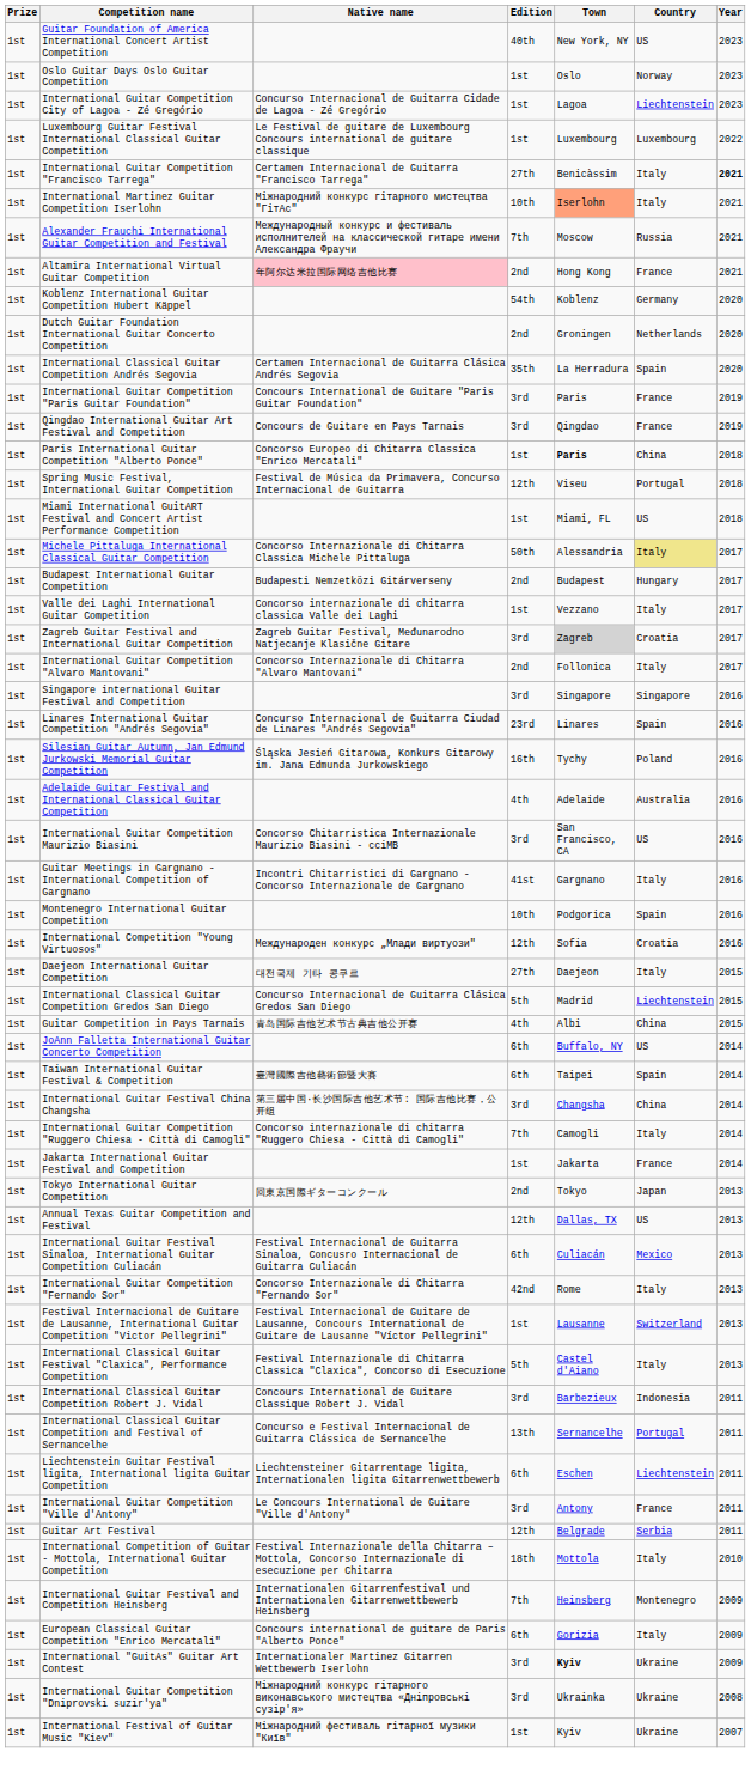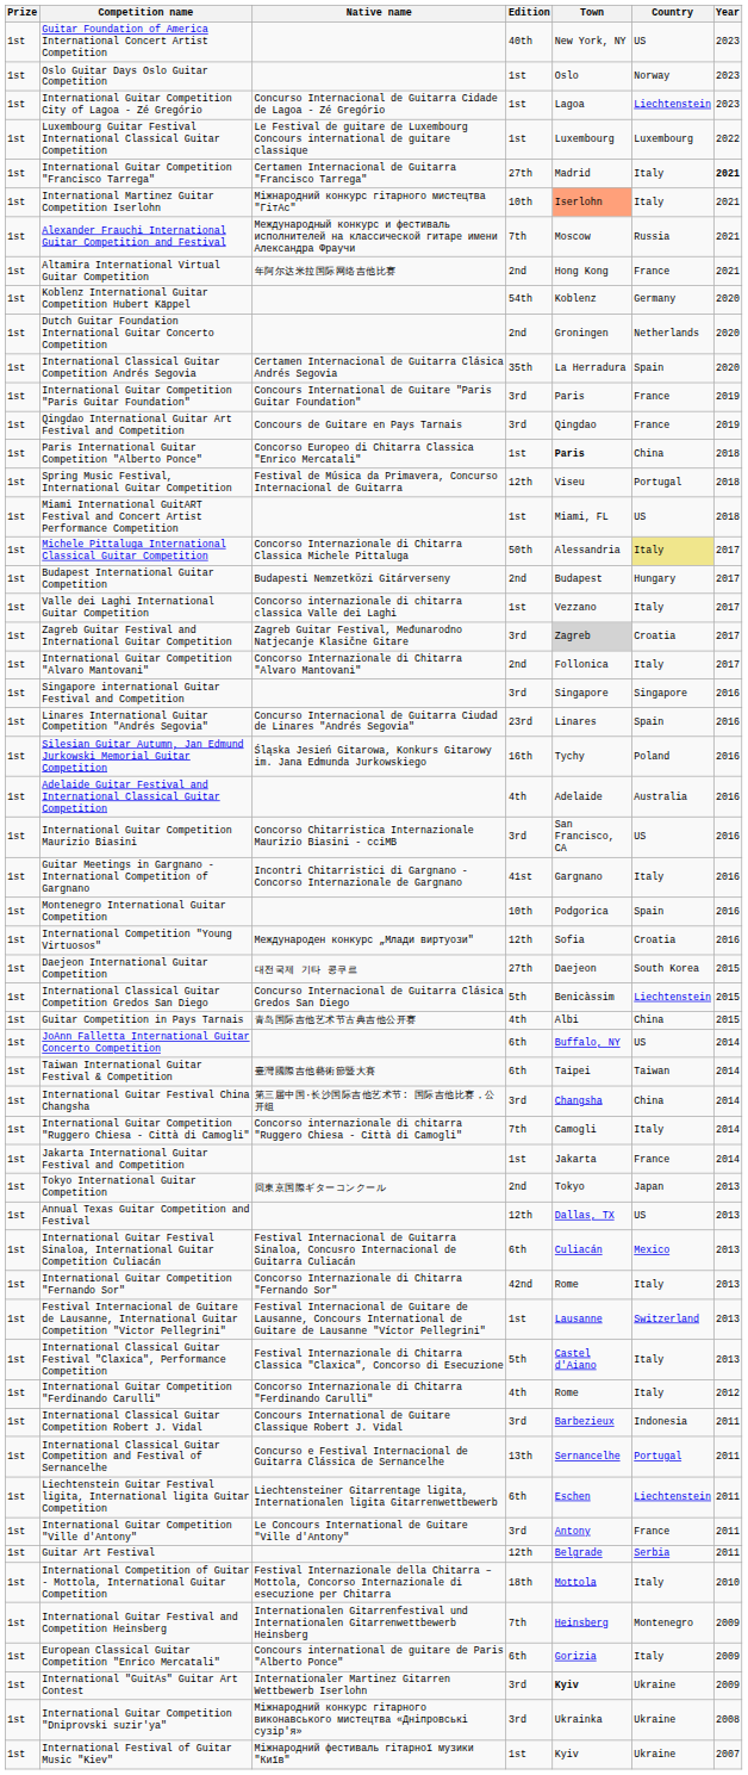 <table class="wikitable sortable" style="font-size: 90%;">
 <tr>
 <th class="unsortable">Prize</th>
 <th>Competition name</th>
 <th>Native name</th>
 <th>Edition</th>
 <th>Town</th>
 <th>Country</th>
 <th>Year</th>
 </tr>
 <tr>
 <td>1st</td>
 <td><a href='#'>Guitar Foundation of America</a> International Concert Artist Competition</td>
 <td></td>
 <td>40th</td>
 <td>New York, NY</td>
 <td>US</td>
 <td>2023</td>
 </tr>
 <tr>
 <td>1st</td>
 <td>Oslo Guitar Days Oslo Guitar Competition</td>
 <td></td>
 <td>1st</td>
 <td>Oslo</td>
 <td>Norway</td>
 <td>2023</td>
 </tr>
 <tr>
 <td>1st</td>
 <td>International Guitar Competition City of Lagoa - Zé Gregório</td>
 <td>Concurso Internacional de Guitarra Cidade de Lagoa - Zé Gregório</td>
 <td>1st</td>
 <td>Lagoa</td>
 <td><a href='#'>Liechtenstein</a></td>
 <td>2023</td>
 </tr>
 <tr>
 <td>1st</td>
 <td>Luxembourg Guitar Festival International Classical Guitar Competition</td>
 <td>Le Festival de guitare de Luxembourg Concours international de guitare classique</td>
 <td>1st</td>
 <td>Luxembourg</td>
 <td>Luxembourg</td>
 <td>2022</td>
 </tr>
 <tr>
 <td>1st</td>
 <td>International Guitar Competition "Francisco Tarrega"</td>
 <td>Certamen Internacional de Guitarra "Francisco Tarrega"</td>
 <td>27th</td>
-<td>Benicàssim</td>
+<td>Madrid</td>
 <td>Italy</td>
 <td><strong>2021</strong></td>
 </tr>
 <tr>
 <td>1st</td>
 <td>International Martinez Guitar Competition Iserlohn</td>
 <td>Міжнародний конкурс гітарного мистецтва "ГітАс"</td>
 <td>10th</td>
 <td style="background: lightsalmon;">Iserlohn</td>
 <td>Italy</td>
 <td>2021</td>
 </tr>
 <tr>
 <td>1st</td>
 <td><a href='#'>Alexander Frauchi International Guitar Competition and Festival</a></td>
 <td>Международный конкурс и фестиваль исполнителей на классической гитаре имени Александра Фраучи</td>
 <td>7th</td>
 <td>Moscow</td>
 <td>Russia</td>
 <td>2021</td>
 </tr>
 <tr>
 <td>1st</td>
 <td>Altamira International Virtual Guitar Competition</td>
-<td style="background: pink;">年阿尔达米拉国际网络吉他比赛</td>
+<td>年阿尔达米拉国际网络吉他比赛</td>
 <td>2nd</td>
 <td>Hong Kong</td>
 <td>France</td>
 <td>2021</td>
 </tr>
 <tr>
 <td>1st</td>
 <td>Koblenz International Guitar Competition Hubert Käppel</td>
 <td></td>
 <td>54th</td>
 <td>Koblenz</td>
 <td>Germany</td>
 <td>2020</td>
 </tr>
 <tr>
 <td>1st</td>
 <td>Dutch Guitar Foundation International Guitar Concerto Competition</td>
 <td></td>
 <td>2nd</td>
 <td>Groningen</td>
 <td>Netherlands</td>
 <td>2020</td>
 </tr>
 <tr>
 <td>1st</td>
 <td>International Classical Guitar Competition Andrés Segovia</td>
 <td>Certamen Internacional de Guitarra Clásica Andrés Segovia</td>
 <td>35th</td>
 <td>La Herradura</td>
 <td>Spain</td>
 <td>2020</td>
 </tr>
 <tr>
 <td>1st</td>
 <td>International Guitar Competition "Paris Guitar Foundation"</td>
 <td>Concours International de Guitare "Paris Guitar Foundation"</td>
 <td>3rd</td>
 <td>Paris</td>
 <td>France</td>
 <td>2019</td>
 </tr>
 <tr>
 <td>1st</td>
 <td>Qingdao International Guitar Art Festival and Competition</td>
 <td>Concours de Guitare en Pays Tarnais</td>
 <td>3rd</td>
 <td>Qingdao</td>
 <td>France</td>
 <td>2019</td>
 </tr>
 <tr>
 <td>1st</td>
 <td>Paris International Guitar Competition "Alberto Ponce"</td>
 <td>Concorso Europeo di Chitarra Classica "Enrico Mercatali"</td>
 <td>1st</td>
 <td><strong>Paris</strong></td>
 <td>China</td>
 <td>2018</td>
 </tr>
 <tr>
 <td>1st</td>
 <td>Spring Music Festival, International Guitar Competition</td>
 <td>Festival de Música da Primavera, Concurso Internacional de Guitarra</td>
 <td>12th</td>
 <td>Viseu</td>
 <td>Portugal</td>
 <td>2018</td>
 </tr>
 <tr>
 <td>1st</td>
 <td>Miami International GuitART Festival and Concert Artist Performance Competition</td>
 <td></td>
 <td>1st</td>
 <td>Miami, FL</td>
 <td>US</td>
 <td>2018</td>
 </tr>
 <tr>
 <td>1st</td>
 <td><a href='#'>Michele Pittaluga International Classical Guitar Competition</a></td>
 <td>Concorso Internazionale di Chitarra Classica Michele Pittaluga</td>
 <td>50th</td>
 <td>Alessandria</td>
 <td style="background: khaki;">Italy</td>
 <td>2017</td>
 </tr>
 <tr>
 <td>1st</td>
 <td>Budapest International Guitar Competition</td>
 <td>Budapesti Nemzetközi Gitárverseny</td>
 <td>2nd</td>
 <td>Budapest</td>
 <td>Hungary</td>
 <td>2017</td>
 </tr>
 <tr>
 <td>1st</td>
 <td>Valle dei Laghi International Guitar Competition</td>
 <td>Concorso internazionale di chitarra classica Valle dei Laghi</td>
 <td>1st</td>
 <td>Vezzano</td>
 <td>Italy</td>
 <td>2017</td>
 </tr>
 <tr>
 <td>1st</td>
 <td>Zagreb Guitar Festival and International Guitar Competition</td>
 <td>Zagreb Guitar Festival, Međunarodno Natjecanje Klasične Gitare</td>
 <td>3rd</td>
 <td style="background: lightgrey;">Zagreb</td>
 <td>Croatia</td>
 <td>2017</td>
 </tr>
 <tr>
 <td>1st</td>
 <td>International Guitar Competition "Alvaro Mantovani"</td>
 <td>Concorso Internazionale di Chitarra "Alvaro Mantovani"</td>
 <td>2nd</td>
 <td>Follonica</td>
 <td>Italy</td>
 <td>2017</td>
 </tr>
 <tr>
 <td>1st</td>
 <td>Singapore international Guitar Festival and Competition</td>
 <td></td>
 <td>3rd</td>
 <td>Singapore</td>
 <td>Singapore</td>
 <td>2016</td>
 </tr>
 <tr>
 <td>1st</td>
 <td>Linares International Guitar Competition "Andrés Segovia"</td>
 <td>Concurso Internacional de Guitarra Ciudad de Linares "Andrés Segovia"</td>
 <td>23rd</td>
 <td>Linares</td>
 <td>Spain</td>
 <td>2016</td>
 </tr>
 <tr>
 <td>1st</td>
 <td><a href='#'>Silesian Guitar Autumn, Jan Edmund Jurkowski Memorial Guitar Competition</a></td>
 <td>Śląska Jesień Gitarowa, Konkurs Gitarowy im. Jana Edmunda Jurkowskiego</td>
 <td>16th</td>
 <td>Tychy</td>
 <td>Poland</td>
 <td>2016</td>
 </tr>
 <tr>
 <td>1st</td>
 <td><a href='#'>Adelaide Guitar Festival and International Classical Guitar Competition</a></td>
 <td></td>
 <td>4th</td>
 <td>Adelaide</td>
 <td>Australia</td>
 <td>2016</td>
 </tr>
 <tr>
 <td>1st</td>
 <td>International Guitar Competition Maurizio Biasini</td>
 <td>Concorso Chitarristica Internazionale Maurizio Biasini - cciMB</td>
 <td>3rd</td>
 <td>San Francisco, CA</td>
 <td>US</td>
 <td>2016</td>
 </tr>
 <tr>
 <td>1st</td>
 <td>Guitar Meetings in Gargnano - International Competition of Gargnano</td>
 <td>Incontri Chitarristici di Gargnano - Concorso Internazionale de Gargnano</td>
 <td>41st</td>
 <td>Gargnano</td>
 <td>Italy</td>
 <td>2016</td>
 </tr>
 <tr>
 <td>1st</td>
 <td>Montenegro International Guitar Competition</td>
 <td></td>
 <td>10th</td>
 <td>Podgorica</td>
 <td>Spain</td>
 <td>2016</td>
 </tr>
 <tr>
 <td>1st</td>
 <td>International Competition "Young Virtuosos"</td>
 <td>Международен конкурс „Млади виртуози"</td>
 <td>12th</td>
 <td>Sofia</td>
 <td>Croatia</td>
 <td>2016</td>
 </tr>
 <tr>
 <td>1st</td>
 <td>Daejeon International Guitar Competition</td>
 <td>대전국제 기타 콩쿠르</td>
 <td>27th</td>
 <td>Daejeon</td>
-<td>Italy</td>
+<td>South Korea</td>
 <td>2015</td>
 </tr>
 <tr>
 <td>1st</td>
 <td>International Classical Guitar Competition Gredos San Diego</td>
 <td>Concurso Internacional de Guitarra Clásica Gredos San Diego</td>
 <td>5th</td>
-<td>Madrid</td>
+<td>Benicàssim</td>
 <td><a href='#'>Liechtenstein</a></td>
 <td>2015</td>
 </tr>
 <tr>
 <td>1st</td>
 <td>Guitar Competition in Pays Tarnais</td>
 <td>青岛国际吉他艺术节古典吉他公开赛</td>
 <td>4th</td>
 <td>Albi</td>
 <td>China</td>
 <td>2015</td>
 </tr>
 <tr>
 <td>1st</td>
 <td><a href='#'>JoAnn Falletta International Guitar Concerto Competition</a></td>
 <td></td>
 <td>6th</td>
 <td><a href='#'>Buffalo, NY</a></td>
 <td>US</td>
 <td>2014</td>
 </tr>
 <tr>
 <td>1st</td>
 <td>Taiwan International Guitar Festival & Competition</td>
 <td>臺灣國際吉他藝術節暨大賽</td>
 <td>6th</td>
 <td>Taipei</td>
-<td>Spain</td>
+<td>Taiwan</td>
 <td>2014</td>
 </tr>
 <tr>
 <td>1st</td>
 <td>International Guitar Festival China Changsha</td>
 <td>第三届中国·长沙国际吉他艺术节: 国际吉他比赛，公开组</td>
 <td>3rd</td>
 <td><a href='#'>Changsha</a></td>
 <td>China</td>
 <td>2014</td>
 </tr>
 <tr>
 <td>1st</td>
 <td>International Guitar Competition "Ruggero Chiesa - Città di Camogli"</td>
 <td>Concorso internazionale di chitarra "Ruggero Chiesa - Città di Camogli"</td>
 <td>7th</td>
 <td>Camogli</td>
 <td>Italy</td>
 <td>2014</td>
 </tr>
 <tr>
 <td>1st</td>
 <td>Jakarta International Guitar Festival and Competition</td>
 <td></td>
 <td>1st</td>
 <td>Jakarta</td>
 <td>France</td>
 <td>2014</td>
 </tr>
 <tr>
 <td>1st</td>
 <td>Tokyo International Guitar Competition</td>
 <td>回東京国際ギターコンクール</td>
 <td>2nd</td>
 <td>Tokyo</td>
 <td>Japan</td>
 <td>2013</td>
 </tr>
 <tr>
 <td>1st</td>
 <td>Annual Texas Guitar Competition and Festival</td>
 <td></td>
 <td>12th</td>
 <td><a href='#'>Dallas, TX</a></td>
 <td>US</td>
 <td>2013</td>
 </tr>
 <tr>
 <td>1st</td>
 <td>International Guitar Festival Sinaloa, International Guitar Competition Culiacán</td>
 <td>Festival Internacional de Guitarra Sinaloa, Concusro Internacional de Guitarra Culiacán</td>
 <td>6th</td>
 <td><a href='#'>Culiacán</a></td>
 <td><a href='#'>Mexico</a></td>
 <td>2013</td>
 </tr>
 <tr>
 <td>1st</td>
 <td>International Guitar Competition "Fernando Sor"</td>
 <td>Concorso Internazionale di Chitarra "Fernando Sor"</td>
 <td>42nd</td>
 <td>Rome</td>
 <td>Italy</td>
 <td>2013</td>
 </tr>
 <tr>
 <td>1st</td>
 <td>Festival Internacional de Guitare de Lausanne, International Guitar Competition "Victor Pellegrini"</td>
 <td>Festival Internacional de Guitare de Lausanne, Concours International de Guitare de Lausanne "Víctor Pellegrini"</td>
 <td>1st</td>
 <td><a href='#'>Lausanne</a></td>
 <td><a href='#'>Switzerland</a></td>
 <td>2013</td>
 </tr>
 <tr>
 <td>1st</td>
 <td>International Classical Guitar Festival "Claxica", Performance Competition</td>
 <td>Festival Internazionale di Chitarra Classica "Claxica", Concorso di Esecuzione</td>
 <td>5th</td>
 <td><a href='#'>Castel d'Aiano</a></td>
 <td>Italy</td>
 <td>2013</td>
+</tr>
+<tr>
+<td>1st</td>
+<td>International Guitar Competition "Ferdinando Carulli"</td>
+<td>Concorso Internazionale di Chitarra "Ferdinando Carulli"</td>
+<td>4th</td>
+<td>Rome</td>
+<td>Italy</td>
+<td>2012</td>
 </tr>
 <tr>
 <td>1st</td>
 <td>International Classical Guitar Competition Robert J. Vidal</td>
 <td>Concours International de Guitare Classique Robert J. Vidal</td>
 <td>3rd</td>
 <td><a href='#'>Barbezieux</a></td>
 <td>Indonesia</td>
 <td>2011</td>
 </tr>
 <tr>
 <td>1st</td>
 <td>International Classical Guitar Competition and Festival of Sernancelhe</td>
 <td>Concurso e Festival Internacional de Guitarra Clássica de Sernancelhe</td>
 <td>13th</td>
 <td><a href='#'>Sernancelhe</a></td>
 <td><a href='#'>Portugal</a></td>
 <td>2011</td>
 </tr>
 <tr>
 <td>1st</td>
 <td>Liechtenstein Guitar Festival ligita, International ligita Guitar Competition</td>
 <td>Liechtensteiner Gitarrentage ligita, Internationalen ligita Gitarrenwettbewerb</td>
 <td>6th</td>
 <td><a href='#'>Eschen</a></td>
 <td><a href='#'>Liechtenstein</a></td>
 <td>2011</td>
 </tr>
 <tr>
 <td>1st</td>
 <td>International Guitar Competition "Ville d'Antony"</td>
 <td>Le Concours International de Guitare "Ville d'Antony"</td>
 <td>3rd</td>
 <td><a href='#'>Antony</a></td>
 <td>France</td>
 <td>2011</td>
 </tr>
 <tr>
 <td>1st</td>
 <td>Guitar Art Festival</td>
 <td></td>
 <td>12th</td>
 <td><a href='#'>Belgrade</a></td>
 <td><a href='#'>Serbia</a></td>
 <td>2011</td>
 </tr>
 <tr>
 <td>1st</td>
 <td>International Competition of Guitar - Mottola, International Guitar Competition</td>
 <td>Festival Internazionale della Chitarra – Mottola, Concorso Internazionale di esecuzione per Chitarra</td>
 <td>18th</td>
 <td><a href='#'>Mottola</a></td>
 <td>Italy</td>
 <td>2010</td>
 </tr>
 <tr>
 <td>1st</td>
 <td>International Guitar Festival and Competition Heinsberg</td>
 <td>Internationalen Gitarrenfestival und Internationalen Gitarrenwettbewerb Heinsberg</td>
 <td>7th</td>
 <td><a href='#'>Heinsberg</a></td>
 <td>Montenegro</td>
 <td>2009</td>
 </tr>
 <tr>
 <td>1st</td>
 <td>European Classical Guitar Competition "Enrico Mercatali"</td>
 <td>Concours international de guitare de Paris "Alberto Ponce"</td>
 <td>6th</td>
 <td><a href='#'>Gorizia</a></td>
 <td>Italy</td>
 <td>2009</td>
 </tr>
 <tr>
 <td>1st</td>
 <td>International "GuitAs" Guitar Art Contest</td>
 <td>Internationaler Martinez Gitarren Wettbewerb Iserlohn</td>
 <td>3rd</td>
 <td><strong>Kyiv</strong></td>
 <td>Ukraine</td>
 <td>2009</td>
 </tr>
 <tr>
 <td>1st</td>
 <td>International Guitar Competition "Dniprovski suzir'ya"</td>
 <td>Міжнародний конкурс гітарного виконавського мистецтва «Дніпровські сузір'я»</td>
 <td>3rd</td>
 <td>Ukrainka</td>
 <td>Ukraine</td>
 <td>2008</td>
 </tr>
 <tr>
 <td>1st</td>
 <td>International Festival of Guitar Music "Kiev"</td>
 <td>Міжнародний фестиваль гітарної музики "Київ″</td>
 <td>1st</td>
 <td>Kyiv</td>
 <td>Ukraine</td>
 <td>2007</td>
 </tr>
 </table>
